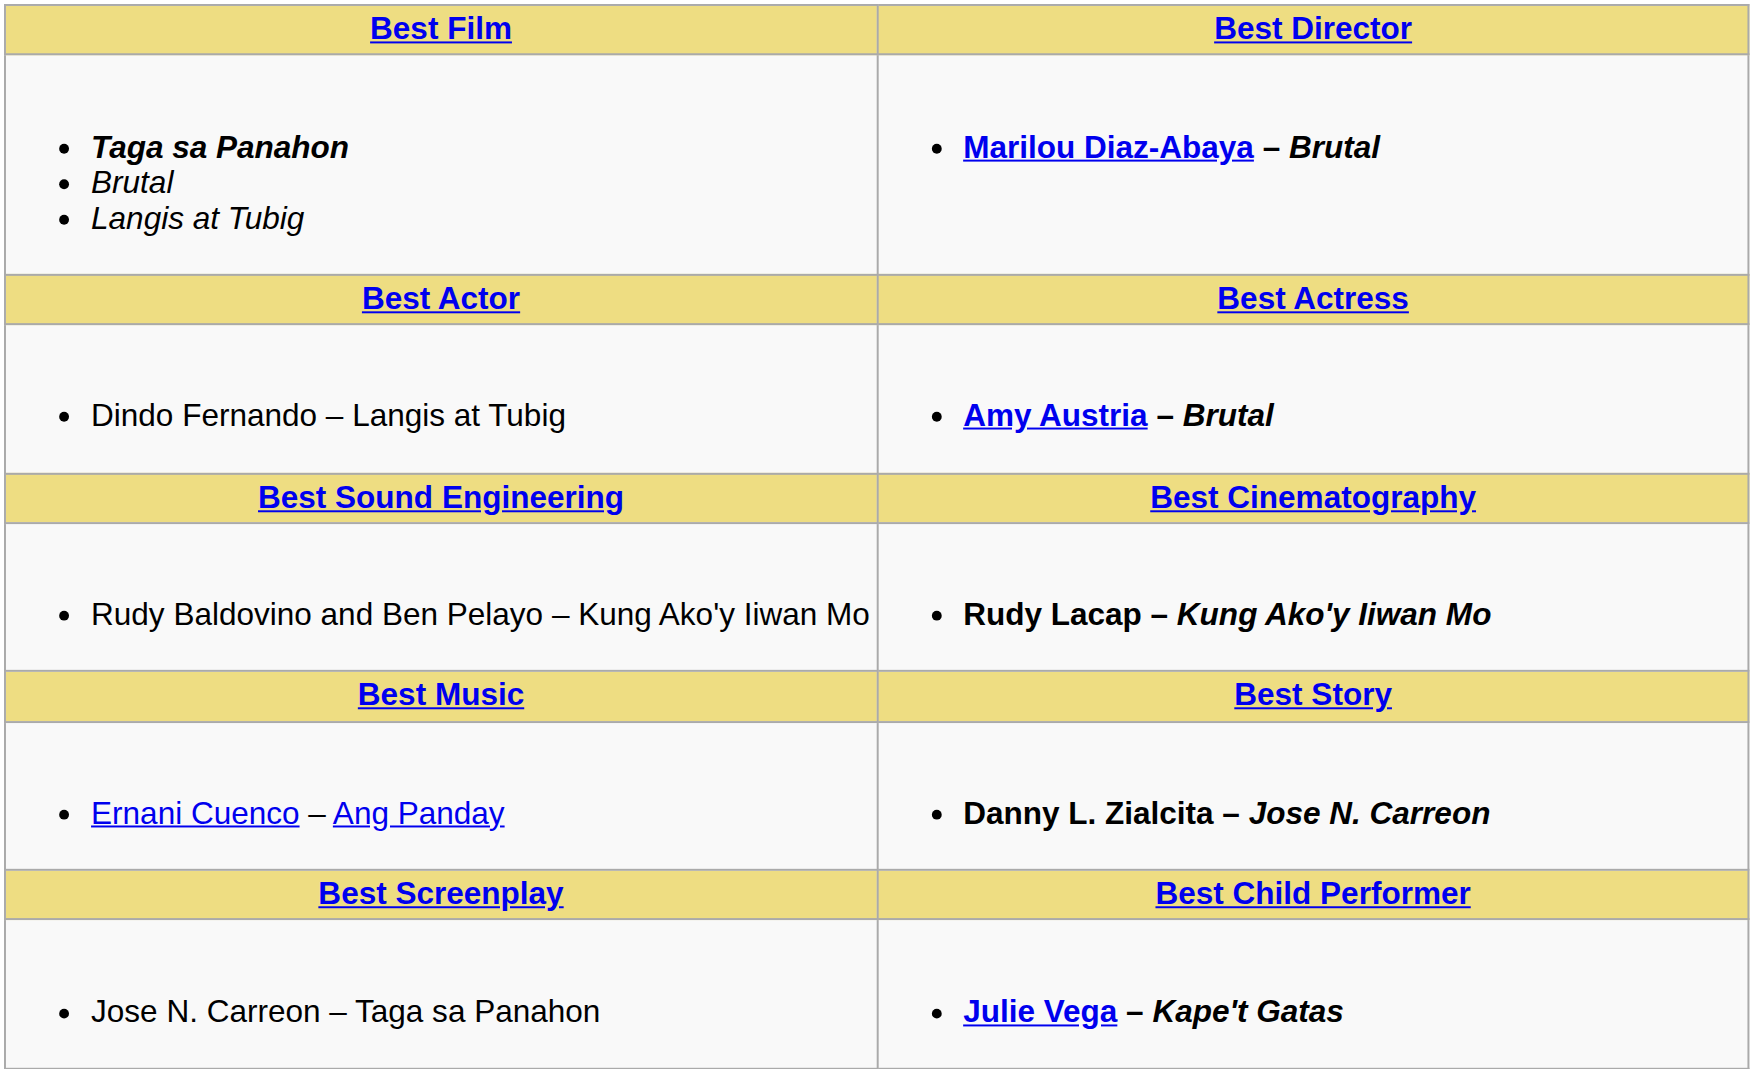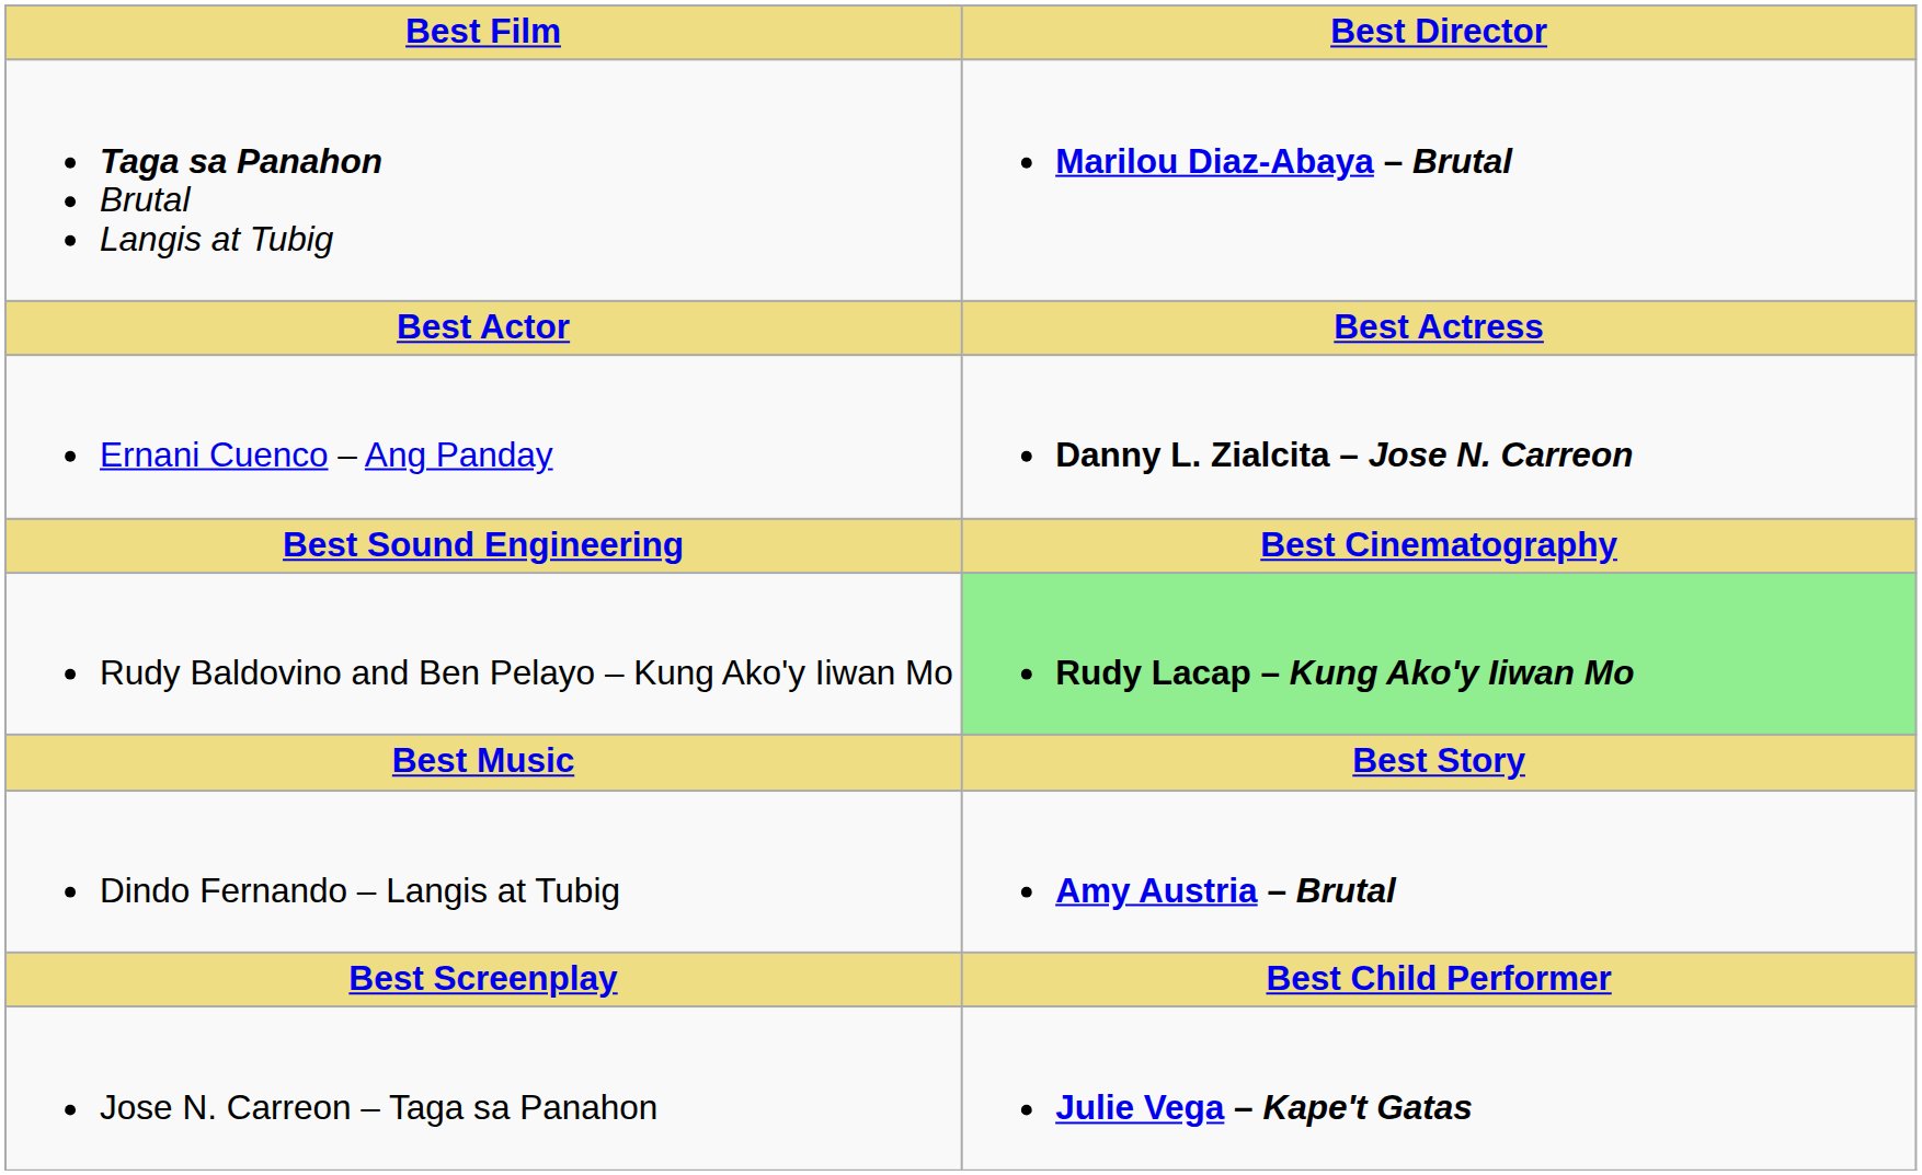 <table class=wikitable>
 <tr>
 <th style="background:#EEDD82; width:50%"><a href='#'>Best Film</a></th>
 <th style="background:#EEDD82; width:50%"><a href='#'>Best Director</a></th>
 </tr>
 <tr>
 <td valign="top"><br><ul><li><strong><em>Taga sa Panahon</em></strong></li><li><em>Brutal</em></li><li><em>Langis at Tubig</em></li></ul></td>
 <td valign="top"><br><ul><li><strong><a href='#'>Marilou Diaz-Abaya</a> – <em>Brutal<strong><em></li></ul></td>
 </tr>
 <tr>
 <th style="background:#EEDD82; width:50%"><a href='#'>Best Actor</a></th>
 <th style="background:#EEDD82; width:50%"><a href='#'>Best Actress</a></th>
 </tr>
 <tr>
-<td valign="top"><br><ul><li></strong>Dindo Fernando – </em>Langis at Tubig</em></strong></li></ul></td>
-<td valign="top"><br><ul><li><strong><a href='#'>Amy Austria</a> – <em>Brutal<strong><em></li></ul></td>
+<td valign="top"><br><ul><li></strong><a href='#'>Ernani Cuenco</a> – </em><a href='#'>Ang Panday</a></em></strong></li></ul></td>
+<td valign="top"><br><ul><li><strong>Danny L. Zialcita – <em>Jose N. Carreon<strong><em></li></ul></td>
 </tr>
 <tr>
 <th style="background:#EEDD82; width:50%"><a href='#'>Best Sound Engineering</a></th>
 <th style="background:#EEDD82; width:50%"><a href='#'>Best Cinematography</a></th>
 </tr>
 <tr>
 <td valign="top"><br><ul><li></strong>Rudy Baldovino and Ben Pelayo – </em>Kung Ako'y Iiwan Mo</em></strong></li></ul></td>
-<td valign="top"><br><ul><li><strong>Rudy Lacap – <em>Kung Ako'y Iiwan Mo<strong><em></li></ul></td>
+<td valign="top" style="background: lightgreen;"><br><ul><li><strong>Rudy Lacap – <em>Kung Ako'y Iiwan Mo<strong><em></li></ul></td>
 </tr>
 <tr>
 <th style="background:#EEDD82; width:50%"><a href='#'>Best Music</a></th>
 <th style="background:#EEDD82; width:50%"><a href='#'>Best Story</a></th>
 </tr>
 <tr>
-<td valign="top"><br><ul><li></strong><a href='#'>Ernani Cuenco</a> – </em><a href='#'>Ang Panday</a></em></strong></li></ul></td>
-<td valign="top"><br><ul><li><strong>Danny L. Zialcita – <em>Jose N. Carreon<strong><em></li></ul></td>
+<td valign="top"><br><ul><li></strong>Dindo Fernando – </em>Langis at Tubig</em></strong></li></ul></td>
+<td valign="top"><br><ul><li><strong><a href='#'>Amy Austria</a> – <em>Brutal<strong><em></li></ul></td>
 </tr>
 <tr>
 <th style="background:#EEDD82; width:50%"><a href='#'>Best Screenplay</a></th>
 <th style="background:#EEDD82; width:50%"><a href='#'>Best Child Performer</a></th>
 </tr>
 <tr>
 <td valign="top"><br><ul><li></strong>Jose N. Carreon – </em>Taga sa Panahon</em></strong></li></ul></td>
 <td valign="top"><br><ul><li><strong><a href='#'>Julie Vega</a> – <em>Kape't Gatas<strong><em></li></ul></td>
 </tr>
 </table>
